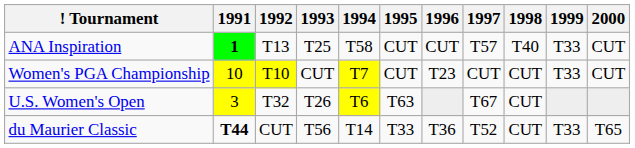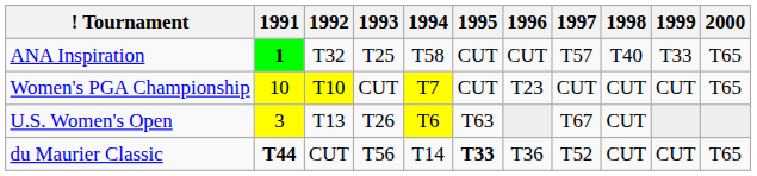 <table class="wikitable" style="font-size:95%;text-align:center;">
 <tr>
 <th>! Tournament</th>
 <th>1991</th>
 <th>1992</th>
 <th>1993</th>
 <th>1994</th>
 <th>1995</th>
 <th>1996</th>
 <th>1997</th>
 <th>1998</th>
 <th>1999</th>
 <th>2000</th>
 </tr>
 <tr>
 <td align=left><a href='#'>ANA Inspiration</a></td>
 <td style="background:lime;"><strong>1</strong></td>
-<td>T13</td>
+<td>T32</td>
 <td>T25</td>
 <td>T58</td>
 <td>CUT</td>
 <td>CUT</td>
 <td>T57</td>
 <td>T40</td>
 <td>T33</td>
-<td>CUT</td>
+<td>T65</td>
 </tr>
 <tr>
 <td align=left><a href='#'>Women's PGA Championship</a></td>
 <td style="background:yellow;">10</td>
 <td style="background:yellow;">T10</td>
 <td>CUT</td>
 <td style="background:yellow;">T7</td>
 <td>CUT</td>
 <td>T23</td>
 <td>CUT</td>
 <td>CUT</td>
-<td>T33</td>
 <td>CUT</td>
+<td>T65</td>
 </tr>
 <tr>
 <td align=left><a href='#'>U.S. Women's Open</a></td>
 <td style="background:yellow;">3</td>
-<td>T32</td>
+<td>T13</td>
 <td>T26</td>
 <td style="background:yellow;">T6</td>
 <td>T63</td>
 <td style="background:#eeeeee;"></td>
 <td>T67</td>
 <td>CUT</td>
 <td style="background:#eeeeee;"></td>
 <td style="background:#eeeeee;"></td>
 </tr>
 <tr>
 <td align=left><a href='#'>du Maurier Classic</a></td>
 <td><strong>T44</strong></td>
 <td>CUT</td>
 <td>T56</td>
 <td>T14</td>
-<td>T33</td>
+<td><strong>T33</strong></td>
 <td>T36</td>
 <td>T52</td>
 <td>CUT</td>
-<td>T33</td>
+<td>CUT</td>
 <td>T65</td>
 </tr>
 </table>
